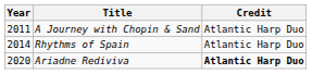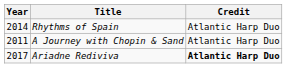 <table class="wikitable">
 <tr>
 <th>Year</th>
 <th>Title</th>
 <th>Credit</th>
 </tr>
 <tr>
+<td>2014</td>
+<td><em>Rhythms of Spain</em></td>
+<td>Atlantic Harp Duo</td>
+</tr>
+<tr>
 <td>2011</td>
 <td><em>A Journey with Chopin & Sand</em></td>
 <td>Atlantic Harp Duo</td>
 </tr>
 <tr>
-<td>2014</td>
-<td><em>Rhythms of Spain</em></td>
-<td>Atlantic Harp Duo</td>
-</tr>
-<tr>
-<td>2020</td>
+<td>2017</td>
 <td><em>Ariadne Rediviva</em></td>
 <td><strong>Atlantic Harp Duo</strong></td>
 </tr>
 </table>
